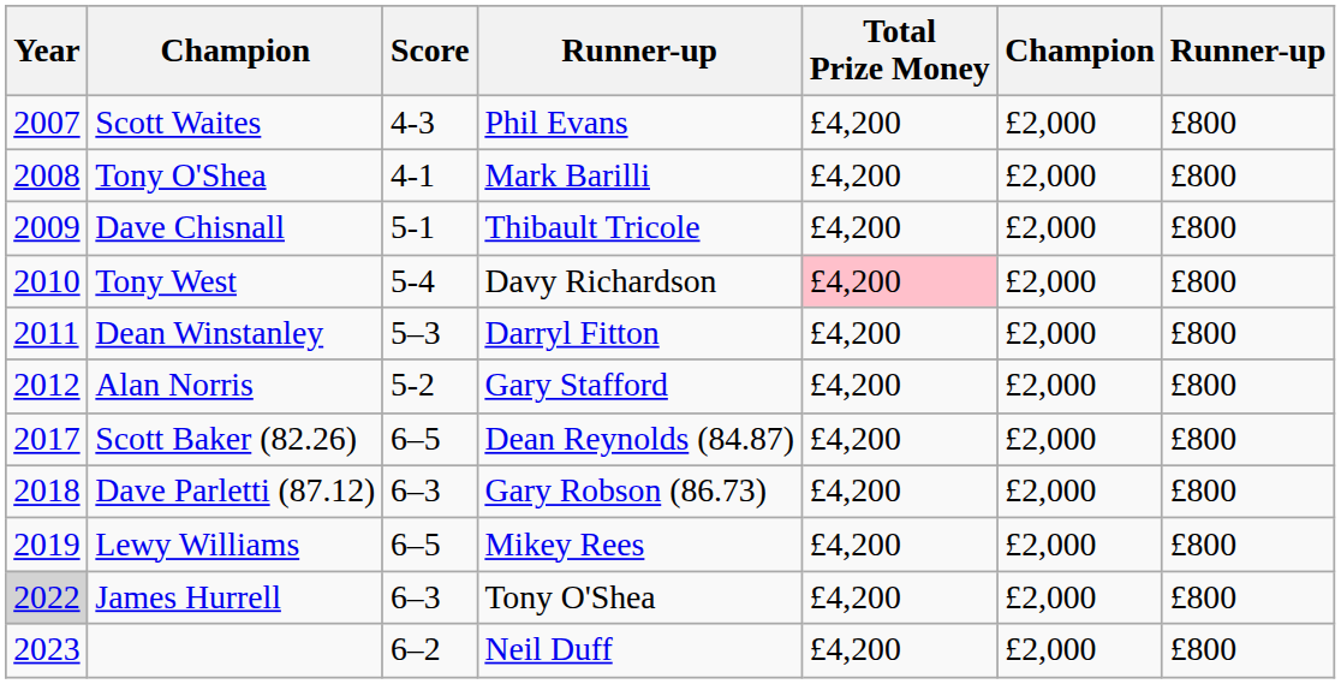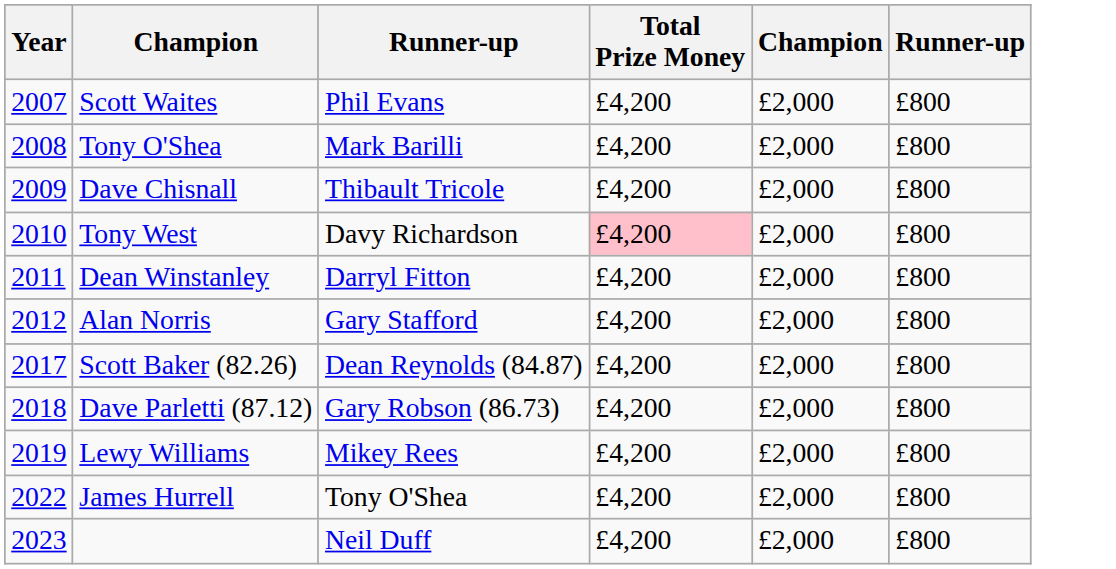 <table class="wikitable">
 <tr>
 <th>Year</th>
 <th>Champion</th>
-<th>Score</th>
 <th>Runner-up</th>
 <th>Total<br>Prize Money</th>
 <th>Champion</th>
 <th>Runner-up</th>
 </tr>
 <tr>
 <td><a href='#'>2007</a></td>
 <td> <a href='#'>Scott Waites</a></td>
-<td>4-3</td>
 <td> <a href='#'>Phil Evans</a></td>
 <td>£4,200</td>
 <td>£2,000</td>
 <td>£800</td>
 </tr>
 <tr>
 <td><a href='#'>2008</a></td>
 <td> <a href='#'>Tony O'Shea</a></td>
-<td>4-1</td>
 <td> <a href='#'>Mark Barilli</a></td>
 <td>£4,200</td>
 <td>£2,000</td>
 <td>£800</td>
 </tr>
 <tr>
 <td><a href='#'>2009</a></td>
 <td> <a href='#'>Dave Chisnall</a></td>
-<td>5-1</td>
 <td> <a href='#'>Thibault Tricole</a></td>
 <td>£4,200</td>
 <td>£2,000</td>
 <td>£800</td>
 </tr>
 <tr>
 <td><a href='#'>2010</a></td>
 <td> <a href='#'>Tony West</a></td>
-<td>5-4</td>
 <td> Davy Richardson</td>
 <td style="background: pink;">£4,200</td>
 <td>£2,000</td>
 <td>£800</td>
 </tr>
 <tr>
 <td><a href='#'>2011</a></td>
 <td> <a href='#'>Dean Winstanley</a></td>
-<td>5–3</td>
 <td> <a href='#'>Darryl Fitton</a></td>
 <td>£4,200</td>
 <td>£2,000</td>
 <td>£800</td>
 </tr>
 <tr>
 <td><a href='#'>2012</a></td>
 <td> <a href='#'>Alan Norris</a></td>
-<td>5-2</td>
 <td> <a href='#'>Gary Stafford</a></td>
 <td>£4,200</td>
 <td>£2,000</td>
 <td>£800</td>
 </tr>
 <tr>
 <td><a href='#'>2017</a></td>
 <td> <a href='#'>Scott Baker</a> (82.26)</td>
-<td>6–5</td>
 <td> <a href='#'>Dean Reynolds</a> (84.87)</td>
 <td>£4,200</td>
 <td>£2,000</td>
 <td>£800</td>
 </tr>
 <tr>
 <td><a href='#'>2018</a></td>
 <td> <a href='#'>Dave Parletti</a> (87.12)</td>
-<td>6–3</td>
 <td> <a href='#'>Gary Robson</a> (86.73)</td>
 <td>£4,200</td>
 <td>£2,000</td>
 <td>£800</td>
 </tr>
 <tr>
 <td><a href='#'>2019</a></td>
 <td> <a href='#'>Lewy Williams</a></td>
-<td>6–5</td>
 <td> <a href='#'>Mikey Rees</a></td>
 <td>£4,200</td>
 <td>£2,000</td>
 <td>£800</td>
 </tr>
 <tr>
-<td style="background: lightgrey;"><a href='#'>2022</a></td>
+<td><a href='#'>2022</a></td>
 <td> <a href='#'>James Hurrell</a></td>
-<td>6–3</td>
 <td> Tony O'Shea</td>
 <td>£4,200</td>
 <td>£2,000</td>
 <td>£800</td>
 </tr>
 <tr>
 <td><a href='#'>2023</a></td>
 <td></td>
-<td>6–2</td>
 <td> <a href='#'>Neil Duff</a></td>
 <td>£4,200</td>
 <td>£2,000</td>
 <td>£800</td>
 </tr>
 </table>
